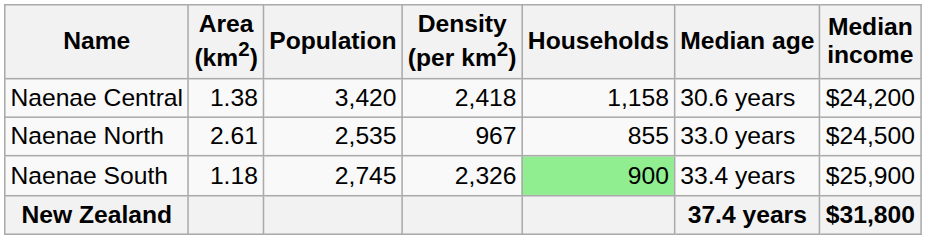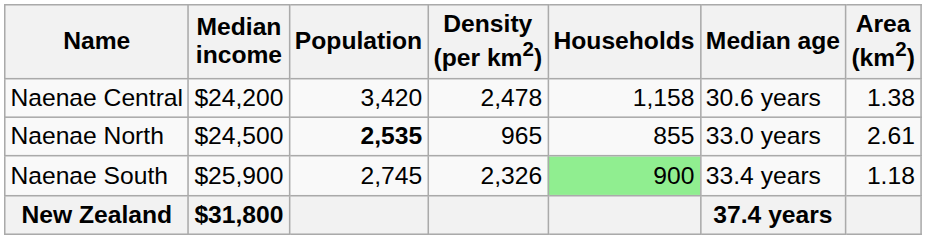 <table class="wikitable">
 <tr>
 <th>Name</th>
-<th>Area<br>(km<sup>2</sup>)</th>
+<th>Median<br>income</th>
 <th>Population</th>
 <th>Density<br>(per km<sup>2</sup>)</th>
 <th>Households</th>
 <th>Median age</th>
-<th>Median<br>income</th>
+<th>Area<br>(km<sup>2</sup>)</th>
 </tr>
 <tr>
 <td>Naenae Central</td>
-<td style="text-align:right;">1.38</td>
+<td>$24,200</td>
 <td style="text-align:right;">3,420</td>
-<td style="text-align:right;">2,418</td>
+<td style="text-align:right;">2,478</td>
 <td style="text-align:right;">1,158</td>
 <td>30.6 years</td>
-<td>$24,200</td>
+<td style="text-align:right;">1.38</td>
 </tr>
 <tr>
 <td>Naenae North</td>
-<td style="text-align:right;">2.61</td>
-<td style="text-align:right;">2,535</td>
-<td style="text-align:right;">967</td>
+<td>$24,500</td>
+<td style="text-align:right;"><strong>2,535</strong></td>
+<td style="text-align:right;">965</td>
 <td style="text-align:right;">855</td>
 <td>33.0 years</td>
-<td>$24,500</td>
+<td style="text-align:right;">2.61</td>
 </tr>
 <tr>
 <td>Naenae South</td>
-<td style="text-align:right;">1.18</td>
+<td>$25,900</td>
 <td style="text-align:right;">2,745</td>
 <td style="text-align:right;">2,326</td>
 <td style="background: lightgreen; text-align:right;">900</td>
 <td>33.4 years</td>
-<td>$25,900</td>
+<td style="text-align:right;">1.18</td>
 </tr>
 <tr>
 <th>New Zealand</th>
-<th></th>
+<th style="text-align:left;">$31,800</th>
 <th></th>
 <th></th>
 <th></th>
 <th>37.4 years</th>
-<th style="text-align:left;">$31,800</th>
+<th></th>
 </tr>
 </table>
